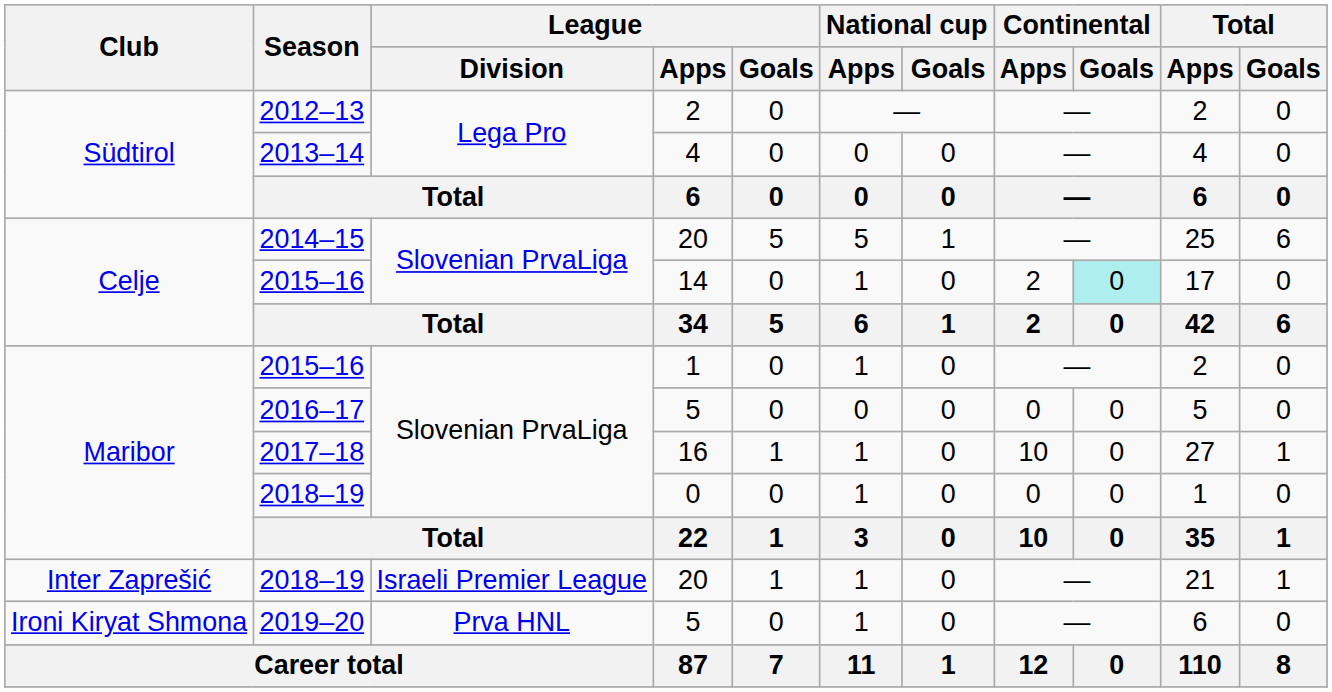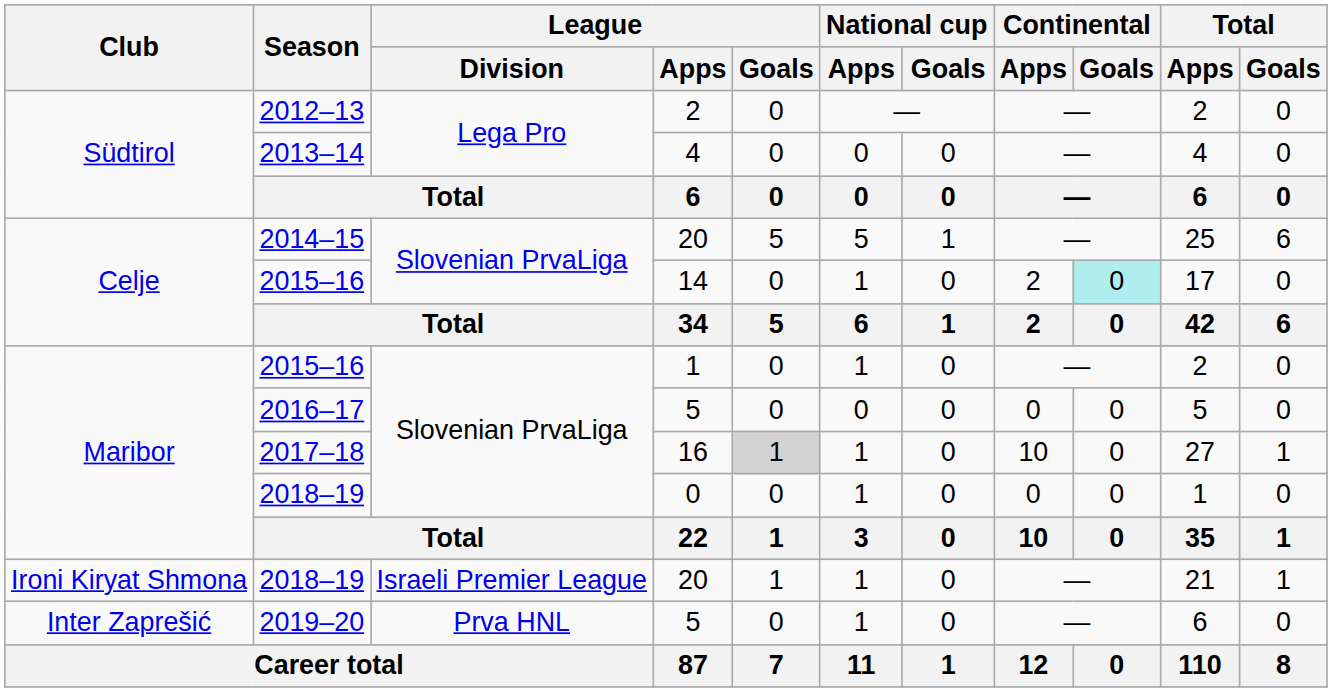 <table class="wikitable" style="text-align:center">
 <tr>
 <th rowspan="2">Club</th>
 <th rowspan="2">Season</th>
 <th colspan="3">League</th>
 <th colspan="2">National cup</th>
 <th colspan="2">Continental</th>
 <th colspan="2">Total</th>
 </tr>
 <tr>
 <th>Division</th>
 <th>Apps</th>
 <th>Goals</th>
 <th>Apps</th>
 <th>Goals</th>
 <th>Apps</th>
 <th>Goals</th>
 <th>Apps</th>
 <th>Goals</th>
 </tr>
 <tr>
 <td rowspan="3" valign="center"><a href='#'>Südtirol</a></td>
 <td><a href='#'>2012–13</a></td>
 <td rowspan="2"><a href='#'>Lega Pro</a></td>
 <td>2</td>
 <td>0</td>
 <td colspan="2">—</td>
 <td colspan="2">—</td>
 <td>2</td>
 <td>0</td>
 </tr>
 <tr>
 <td><a href='#'>2013–14</a></td>
 <td>4</td>
 <td>0</td>
 <td>0</td>
 <td>0</td>
 <td colspan="2">—</td>
 <td>4</td>
 <td>0</td>
 </tr>
 <tr>
 <th colspan="2" valign="center">Total</th>
 <th>6</th>
 <th>0</th>
 <th>0</th>
 <th>0</th>
 <th colspan="2">—</th>
 <th>6</th>
 <th>0</th>
 </tr>
 <tr>
 <td rowspan="3" valign="center"><a href='#'>Celje</a></td>
 <td><a href='#'>2014–15</a></td>
 <td rowspan="2"><a href='#'>Slovenian PrvaLiga</a></td>
 <td>20</td>
 <td>5</td>
 <td>5</td>
 <td>1</td>
 <td colspan="2">—</td>
 <td>25</td>
 <td>6</td>
 </tr>
 <tr>
 <td><a href='#'>2015–16</a></td>
 <td>14</td>
 <td>0</td>
 <td>1</td>
 <td>0</td>
 <td>2</td>
 <td style="background: paleturquoise;">0</td>
 <td>17</td>
 <td>0</td>
 </tr>
 <tr>
 <th colspan="2" valign="center">Total</th>
 <th>34</th>
 <th>5</th>
 <th>6</th>
 <th>1</th>
 <th>2</th>
 <th>0</th>
 <th>42</th>
 <th>6</th>
 </tr>
 <tr>
 <td rowspan="5" valign="center"><a href='#'>Maribor</a></td>
 <td><a href='#'>2015–16</a></td>
 <td rowspan="4">Slovenian PrvaLiga</td>
 <td>1</td>
 <td>0</td>
 <td>1</td>
 <td>0</td>
 <td colspan="2">—</td>
 <td>2</td>
 <td>0</td>
 </tr>
 <tr>
 <td><a href='#'>2016–17</a></td>
 <td>5</td>
 <td>0</td>
 <td>0</td>
 <td>0</td>
 <td>0</td>
 <td>0</td>
 <td>5</td>
 <td>0</td>
 </tr>
 <tr>
 <td><a href='#'>2017–18</a></td>
 <td>16</td>
-<td>1</td>
+<td style="background: lightgrey;">1</td>
 <td>1</td>
 <td>0</td>
 <td>10</td>
 <td>0</td>
 <td>27</td>
 <td>1</td>
 </tr>
 <tr>
 <td><a href='#'>2018–19</a></td>
 <td>0</td>
 <td>0</td>
 <td>1</td>
 <td>0</td>
 <td>0</td>
 <td>0</td>
 <td>1</td>
 <td>0</td>
 </tr>
 <tr>
 <th colspan="2" valign="center">Total</th>
 <th>22</th>
 <th>1</th>
 <th>3</th>
 <th>0</th>
 <th>10</th>
 <th>0</th>
 <th>35</th>
 <th>1</th>
 </tr>
 <tr>
-<td valign="center"><a href='#'>Inter Zaprešić</a></td>
+<td valign="center"><a href='#'>Ironi Kiryat Shmona</a></td>
 <td><a href='#'>2018–19</a></td>
 <td rowspan="1"><a href='#'>Israeli Premier League</a></td>
 <td>20</td>
 <td>1</td>
 <td>1</td>
 <td>0</td>
 <td colspan="2">—</td>
 <td>21</td>
 <td>1</td>
 </tr>
 <tr>
-<td valign="center"><a href='#'>Ironi Kiryat Shmona</a></td>
+<td valign="center"><a href='#'>Inter Zaprešić</a></td>
 <td><a href='#'>2019–20</a></td>
 <td rowspan="1"><a href='#'>Prva HNL</a></td>
 <td>5</td>
 <td>0</td>
 <td>1</td>
 <td>0</td>
 <td colspan="2">—</td>
 <td>6</td>
 <td>0</td>
 </tr>
 <tr>
 <th colspan="3">Career total</th>
 <th>87</th>
 <th>7</th>
 <th>11</th>
 <th>1</th>
 <th>12</th>
 <th>0</th>
 <th>110</th>
 <th>8</th>
 </tr>
 </table>
